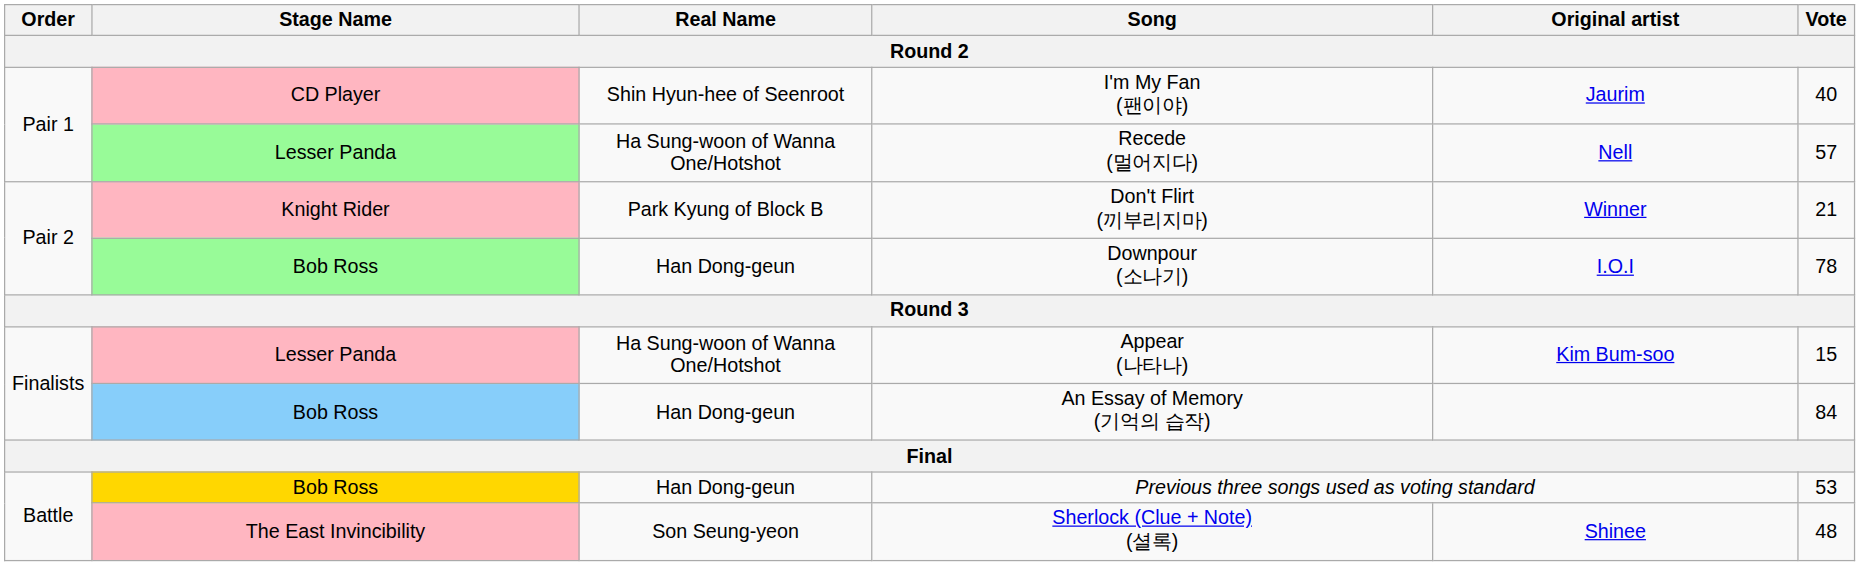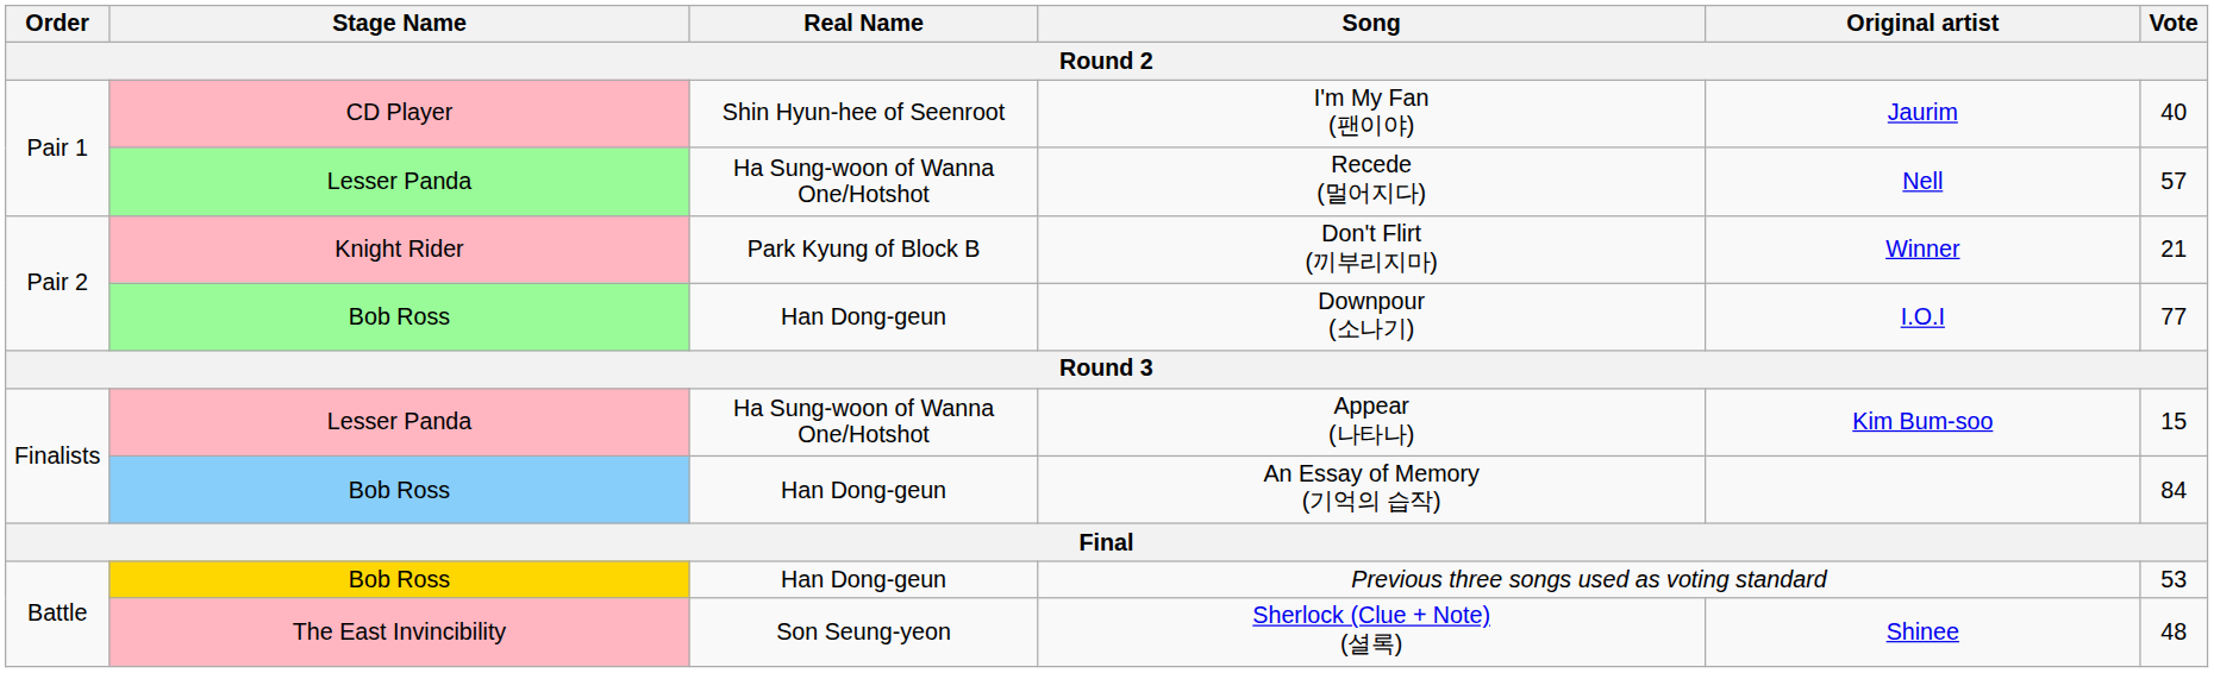 <table class="wikitable" style="text-align:center; width:95%;">
 <tr>
 <th style="width:1%;">Order</th>
 <th style="width:20%;">Stage Name</th>
 <th style="width:12%;">Real Name</th>
 <th style="width:23%;">Song</th>
 <th style="width:15%;">Original artist</th>
 <th style="width:1%;">Vote</th>
 </tr>
 <tr>
 <th colspan=6>Round 2</th>
 </tr>
 <tr>
 <td rowspan=2>Pair 1</td>
 <td bgcolor="lightpink">CD Player</td>
 <td>Shin Hyun-hee of Seenroot</td>
 <td>I'm My Fan<br>(팬이야)</td>
 <td><a href='#'>Jaurim</a></td>
 <td>40</td>
 </tr>
 <tr>
 <td bgcolor="palegreen">Lesser Panda</td>
 <td>Ha Sung-woon of Wanna One/Hotshot</td>
 <td>Recede<br>(멀어지다)</td>
 <td><a href='#'>Nell</a></td>
 <td>57</td>
 </tr>
 <tr>
 <td rowspan=2>Pair 2</td>
 <td bgcolor="lightpink">Knight Rider</td>
 <td>Park Kyung of Block B</td>
 <td>Don't Flirt<br>(끼부리지마)</td>
 <td><a href='#'>Winner</a></td>
 <td>21</td>
 </tr>
 <tr>
 <td bgcolor="palegreen">Bob Ross</td>
 <td>Han Dong-geun</td>
 <td>Downpour<br>(소나기)</td>
 <td><a href='#'>I.O.I</a></td>
-<td>78</td>
+<td>77</td>
 </tr>
 <tr>
 <th colspan=6>Round 3</th>
 </tr>
 <tr>
 <td rowspan=2>Finalists</td>
 <td bgcolor="lightpink">Lesser Panda</td>
 <td>Ha Sung-woon of Wanna One/Hotshot</td>
 <td>Appear<br>(나타나)</td>
 <td><a href='#'>Kim Bum-soo</a></td>
 <td>15</td>
 </tr>
 <tr>
 <td bgcolor="lightskyblue">Bob Ross</td>
 <td>Han Dong-geun</td>
 <td>An Essay of Memory<br>(기억의 습작)</td>
 <td></td>
 <td>84</td>
 </tr>
 <tr>
 <th colspan=6>Final</th>
 </tr>
 <tr>
 <td rowspan=2>Battle</td>
 <td bgcolor="gold">Bob Ross</td>
 <td>Han Dong-geun</td>
 <td colspan=2><em>Previous three songs used as voting standard</em></td>
 <td>53</td>
 </tr>
 <tr>
 <td bgcolor="lightpink">The East Invincibility</td>
 <td>Son Seung-yeon</td>
 <td><a href='#'>Sherlock (Clue + Note)</a><br>(셜록)</td>
 <td><a href='#'>Shinee</a></td>
 <td>48</td>
 </tr>
 </table>
